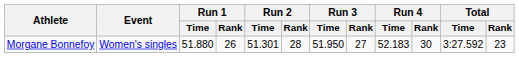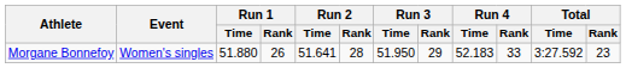 <table class="wikitable" style="font-size:90%">
 <tr>
 <th rowspan="2">Athlete</th>
 <th rowspan="2">Event</th>
 <th colspan="2">Run 1</th>
 <th colspan="2">Run 2</th>
 <th colspan="2">Run 3</th>
 <th colspan="2">Run 4</th>
 <th colspan="2">Total</th>
 </tr>
 <tr style="font-size:95%">
 <th>Time</th>
 <th>Rank</th>
 <th>Time</th>
 <th>Rank</th>
 <th>Time</th>
 <th>Rank</th>
 <th>Time</th>
 <th>Rank</th>
 <th>Time</th>
 <th>Rank</th>
 </tr>
 <tr align=center>
 <td align=left><a href='#'>Morgane Bonnefoy</a></td>
 <td align=left><a href='#'>Women's singles</a></td>
 <td>51.880</td>
 <td>26</td>
-<td>51.301</td>
+<td>51.641</td>
 <td>28</td>
 <td>51.950</td>
-<td>27</td>
+<td>29</td>
 <td>52.183</td>
-<td>30</td>
+<td>33</td>
 <td>3:27.592</td>
 <td>23</td>
 </tr>
 </table>
